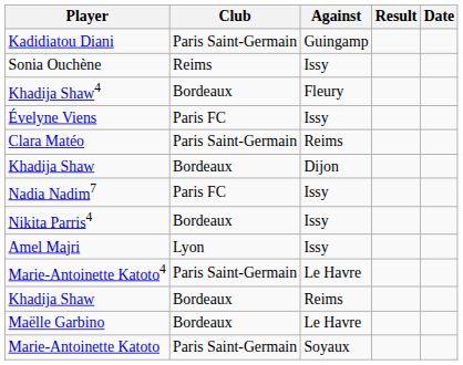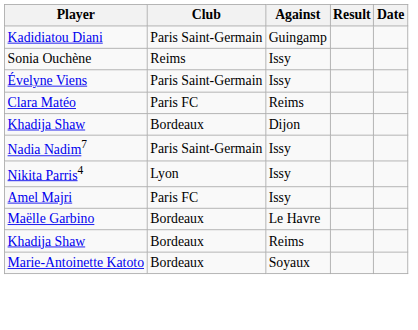 <table class="wikitable sortable">
 <tr>
 <th>Player</th>
 <th>Club</th>
 <th>Against</th>
 <th>Result</th>
 <th>Date</th>
 </tr>
 <tr>
 <td> <a href='#'>Kadidiatou Diani</a></td>
 <td>Paris Saint-Germain</td>
 <td>Guingamp</td>
 <td></td>
 <td></td>
 </tr>
 <tr>
 <td> Sonia Ouchène</td>
 <td>Reims</td>
 <td>Issy</td>
 <td></td>
 <td></td>
 </tr>
 <tr>
-<td> <a href='#'>Khadija Shaw</a><sup>4</sup></td>
-<td>Bordeaux</td>
-<td>Fleury</td>
-<td></td>
-<td></td>
-</tr>
-<tr>
 <td> <a href='#'>Évelyne Viens</a></td>
-<td>Paris FC</td>
+<td>Paris Saint-Germain</td>
 <td>Issy</td>
 <td></td>
 <td></td>
 </tr>
 <tr>
 <td> <a href='#'>Clara Matéo</a></td>
-<td>Paris Saint-Germain</td>
+<td>Paris FC</td>
 <td>Reims</td>
 <td></td>
 <td></td>
 </tr>
 <tr>
 <td> <a href='#'>Khadija Shaw</a></td>
 <td>Bordeaux</td>
 <td>Dijon</td>
 <td></td>
 <td></td>
 </tr>
 <tr>
 <td> <a href='#'>Nadia Nadim</a><sup>7</sup></td>
+<td>Paris Saint-Germain</td>
+<td>Issy</td>
+<td></td>
+<td></td>
+</tr>
+<tr>
+<td> <a href='#'>Nikita Parris</a><sup>4</sup></td>
+<td>Lyon</td>
+<td>Issy</td>
+<td></td>
+<td></td>
+</tr>
+<tr>
+<td> <a href='#'>Amel Majri</a></td>
 <td>Paris FC</td>
 <td>Issy</td>
 <td></td>
 <td></td>
 </tr>
 <tr>
-<td> <a href='#'>Nikita Parris</a><sup>4</sup></td>
+<td> <a href='#'>Maëlle Garbino</a></td>
 <td>Bordeaux</td>
-<td>Issy</td>
-<td></td>
-<td></td>
-</tr>
-<tr>
-<td> <a href='#'>Amel Majri</a></td>
-<td>Lyon</td>
-<td>Issy</td>
-<td></td>
-<td></td>
-</tr>
-<tr>
-<td> <a href='#'>Marie-Antoinette Katoto</a><sup>4</sup></td>
-<td>Paris Saint-Germain</td>
 <td>Le Havre</td>
 <td></td>
 <td></td>
 </tr>
 <tr>
 <td> <a href='#'>Khadija Shaw</a></td>
 <td>Bordeaux</td>
 <td>Reims</td>
 <td></td>
 <td></td>
 </tr>
 <tr>
-<td> <a href='#'>Maëlle Garbino</a></td>
+<td> <a href='#'>Marie-Antoinette Katoto</a></td>
 <td>Bordeaux</td>
-<td>Le Havre</td>
-<td></td>
-<td></td>
-</tr>
-<tr>
-<td> <a href='#'>Marie-Antoinette Katoto</a></td>
-<td>Paris Saint-Germain</td>
 <td>Soyaux</td>
 <td></td>
 <td></td>
 </tr>
 </table>
